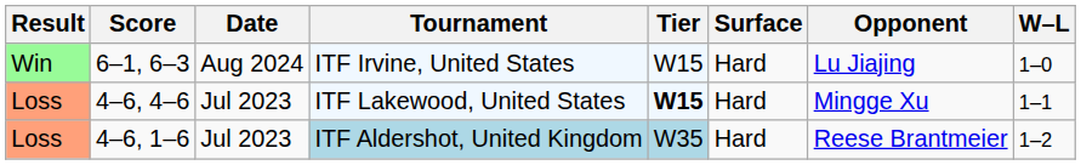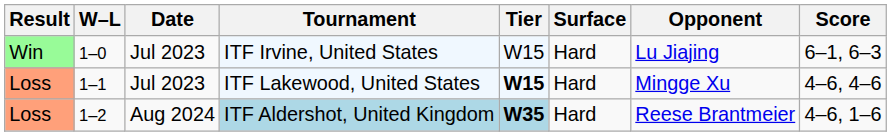 <table class="sortable wikitable">
 <tr>
 <th>Result</th>
-<th class="unsortable">Score</th>
+<th class="unsortable">W–L</th>
 <th>Date</th>
 <th>Tournament</th>
 <th>Tier</th>
 <th>Surface</th>
 <th>Opponent</th>
-<th class="unsortable">W–L</th>
+<th class="unsortable">Score</th>
 </tr>
 <tr>
 <td style="background:#98fb98;">Win</td>
-<td>6–1, 6–3</td>
-<td>Aug 2024</td>
+<td><small>1–0</small></td>
+<td>Jul 2023</td>
 <td style="background:#f0f8ff;">ITF Irvine, United States</td>
 <td style="background:#f0f8ff;">W15</td>
 <td>Hard</td>
 <td> <a href='#'>Lu Jiajing</a></td>
-<td><small>1–0</small></td>
+<td>6–1, 6–3</td>
 </tr>
 <tr>
 <td style="background:#ffa07a">Loss</td>
-<td>4–6, 4–6</td>
+<td><small>1–1</small></td>
 <td>Jul 2023</td>
 <td style="background:#f0f8ff;">ITF Lakewood, United States</td>
 <td style="background:#f0f8ff;"><strong>W15</strong></td>
 <td>Hard</td>
 <td> <a href='#'>Mingge Xu</a></td>
-<td><small>1–1</small></td>
+<td>4–6, 4–6</td>
 </tr>
 <tr>
 <td style="background:#ffa07a">Loss</td>
-<td>4–6, 1–6</td>
-<td>Jul 2023</td>
+<td><small>1–2</small></td>
+<td>Aug 2024</td>
 <td style="background:lightblue;">ITF Aldershot, United Kingdom</td>
-<td style="background:lightblue;">W35</td>
+<td style="background:lightblue;"><strong>W35</strong></td>
 <td>Hard</td>
 <td> <a href='#'>Reese Brantmeier</a></td>
-<td><small>1–2</small></td>
+<td>4–6, 1–6</td>
 </tr>
 </table>
